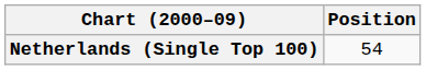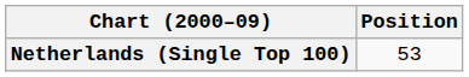 <table class="wikitable plainrowheaders" style="text-align:center">
 <tr>
 <th scope="col">Chart (2000–09)</th>
 <th scope="col">Position</th>
 </tr>
 <tr>
 <th scope="row">Netherlands (Single Top 100)</th>
-<td>54</td>
+<td>53</td>
 </tr>
 </table>
